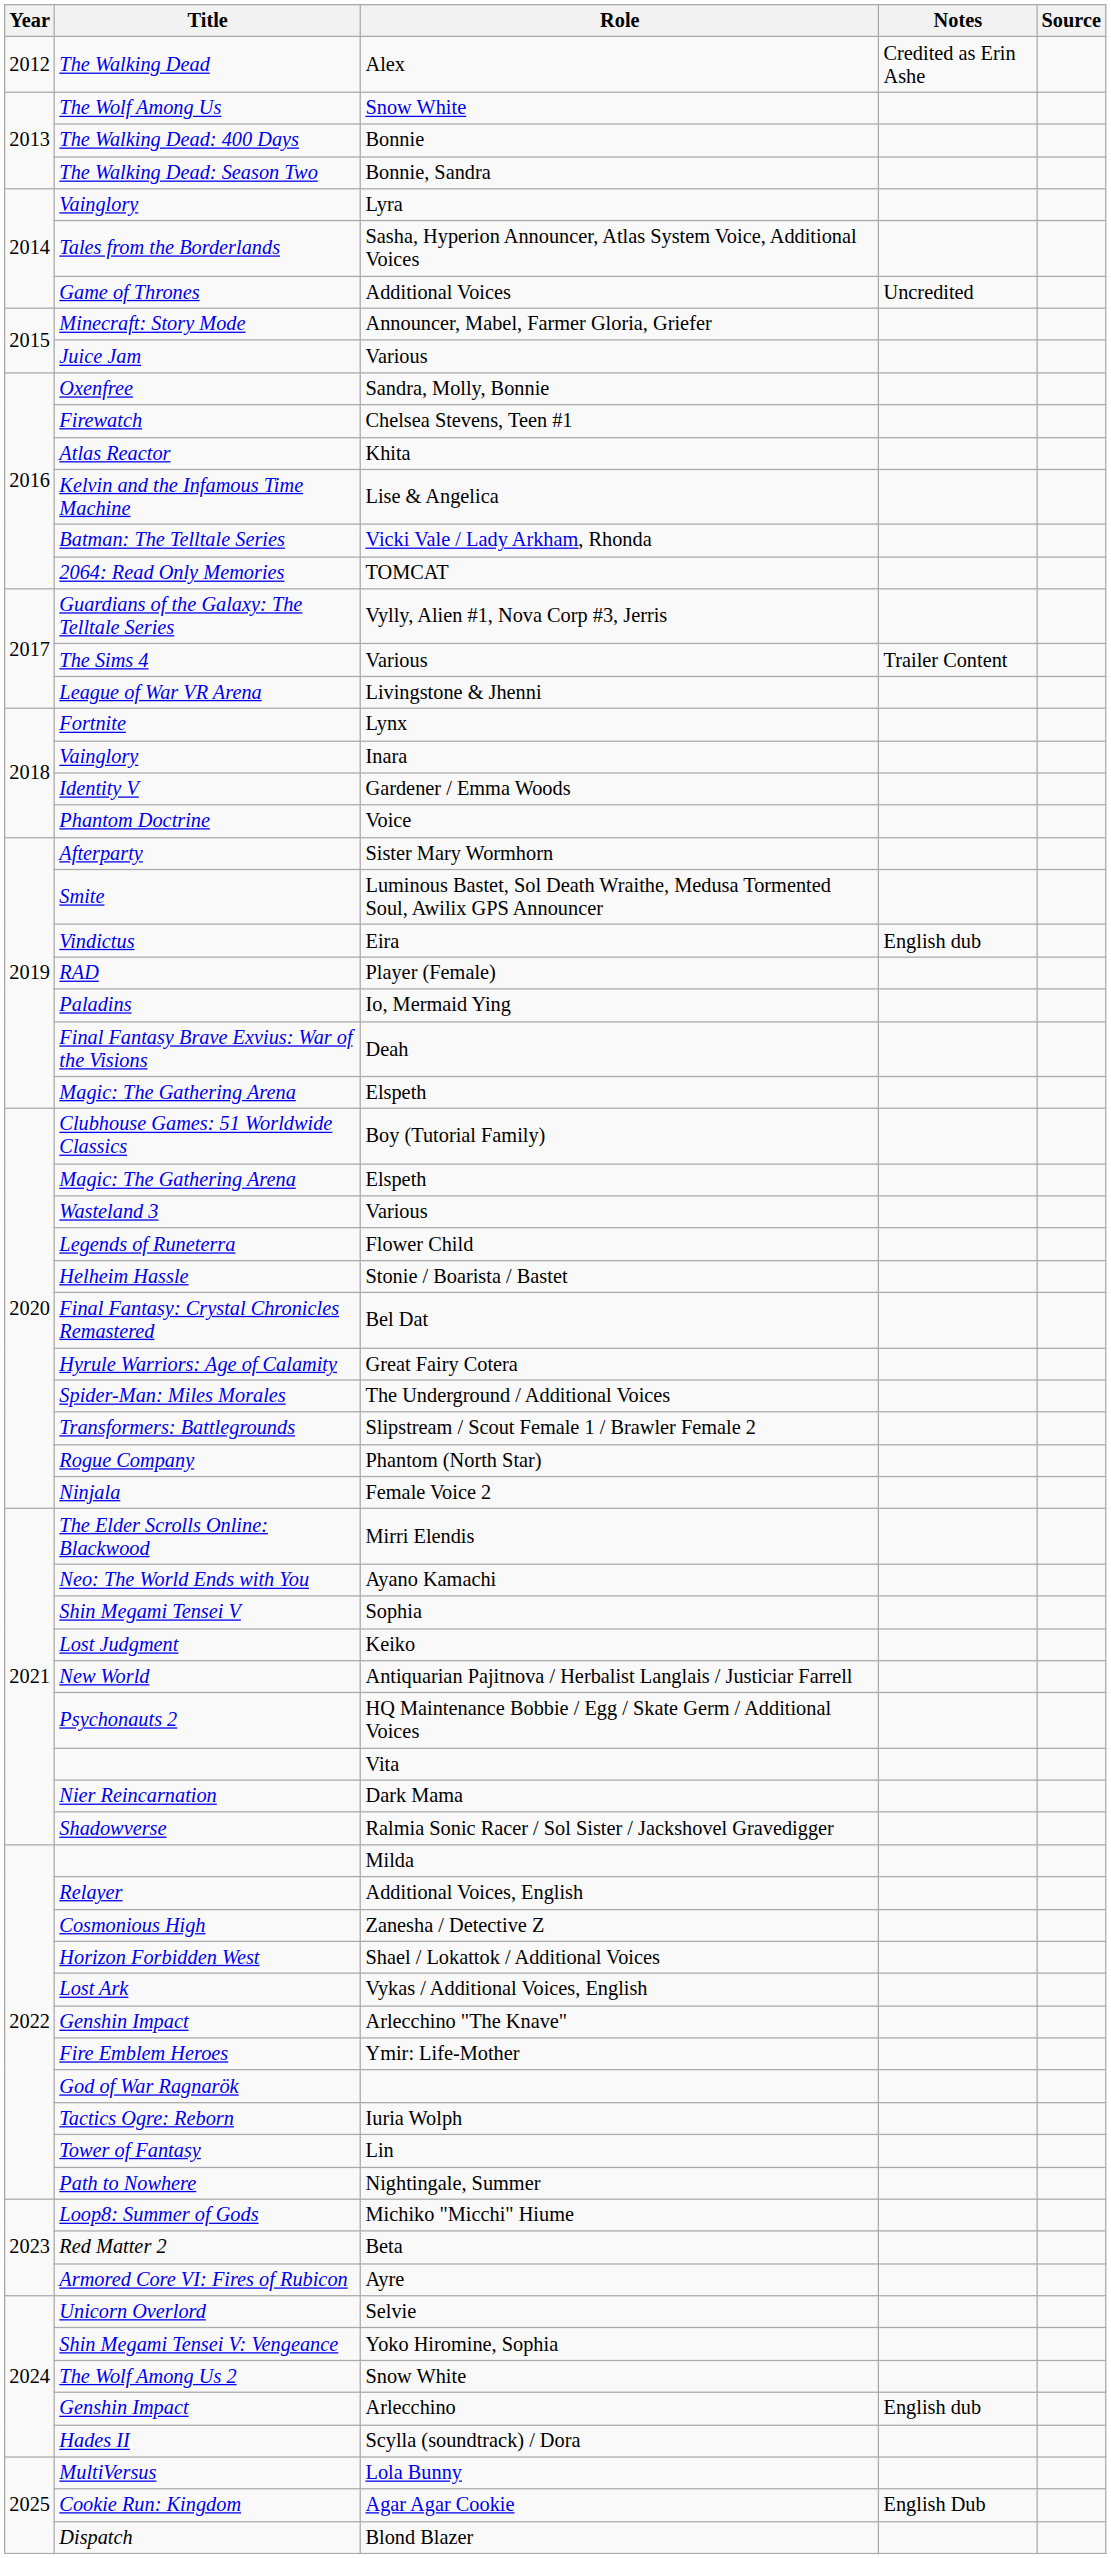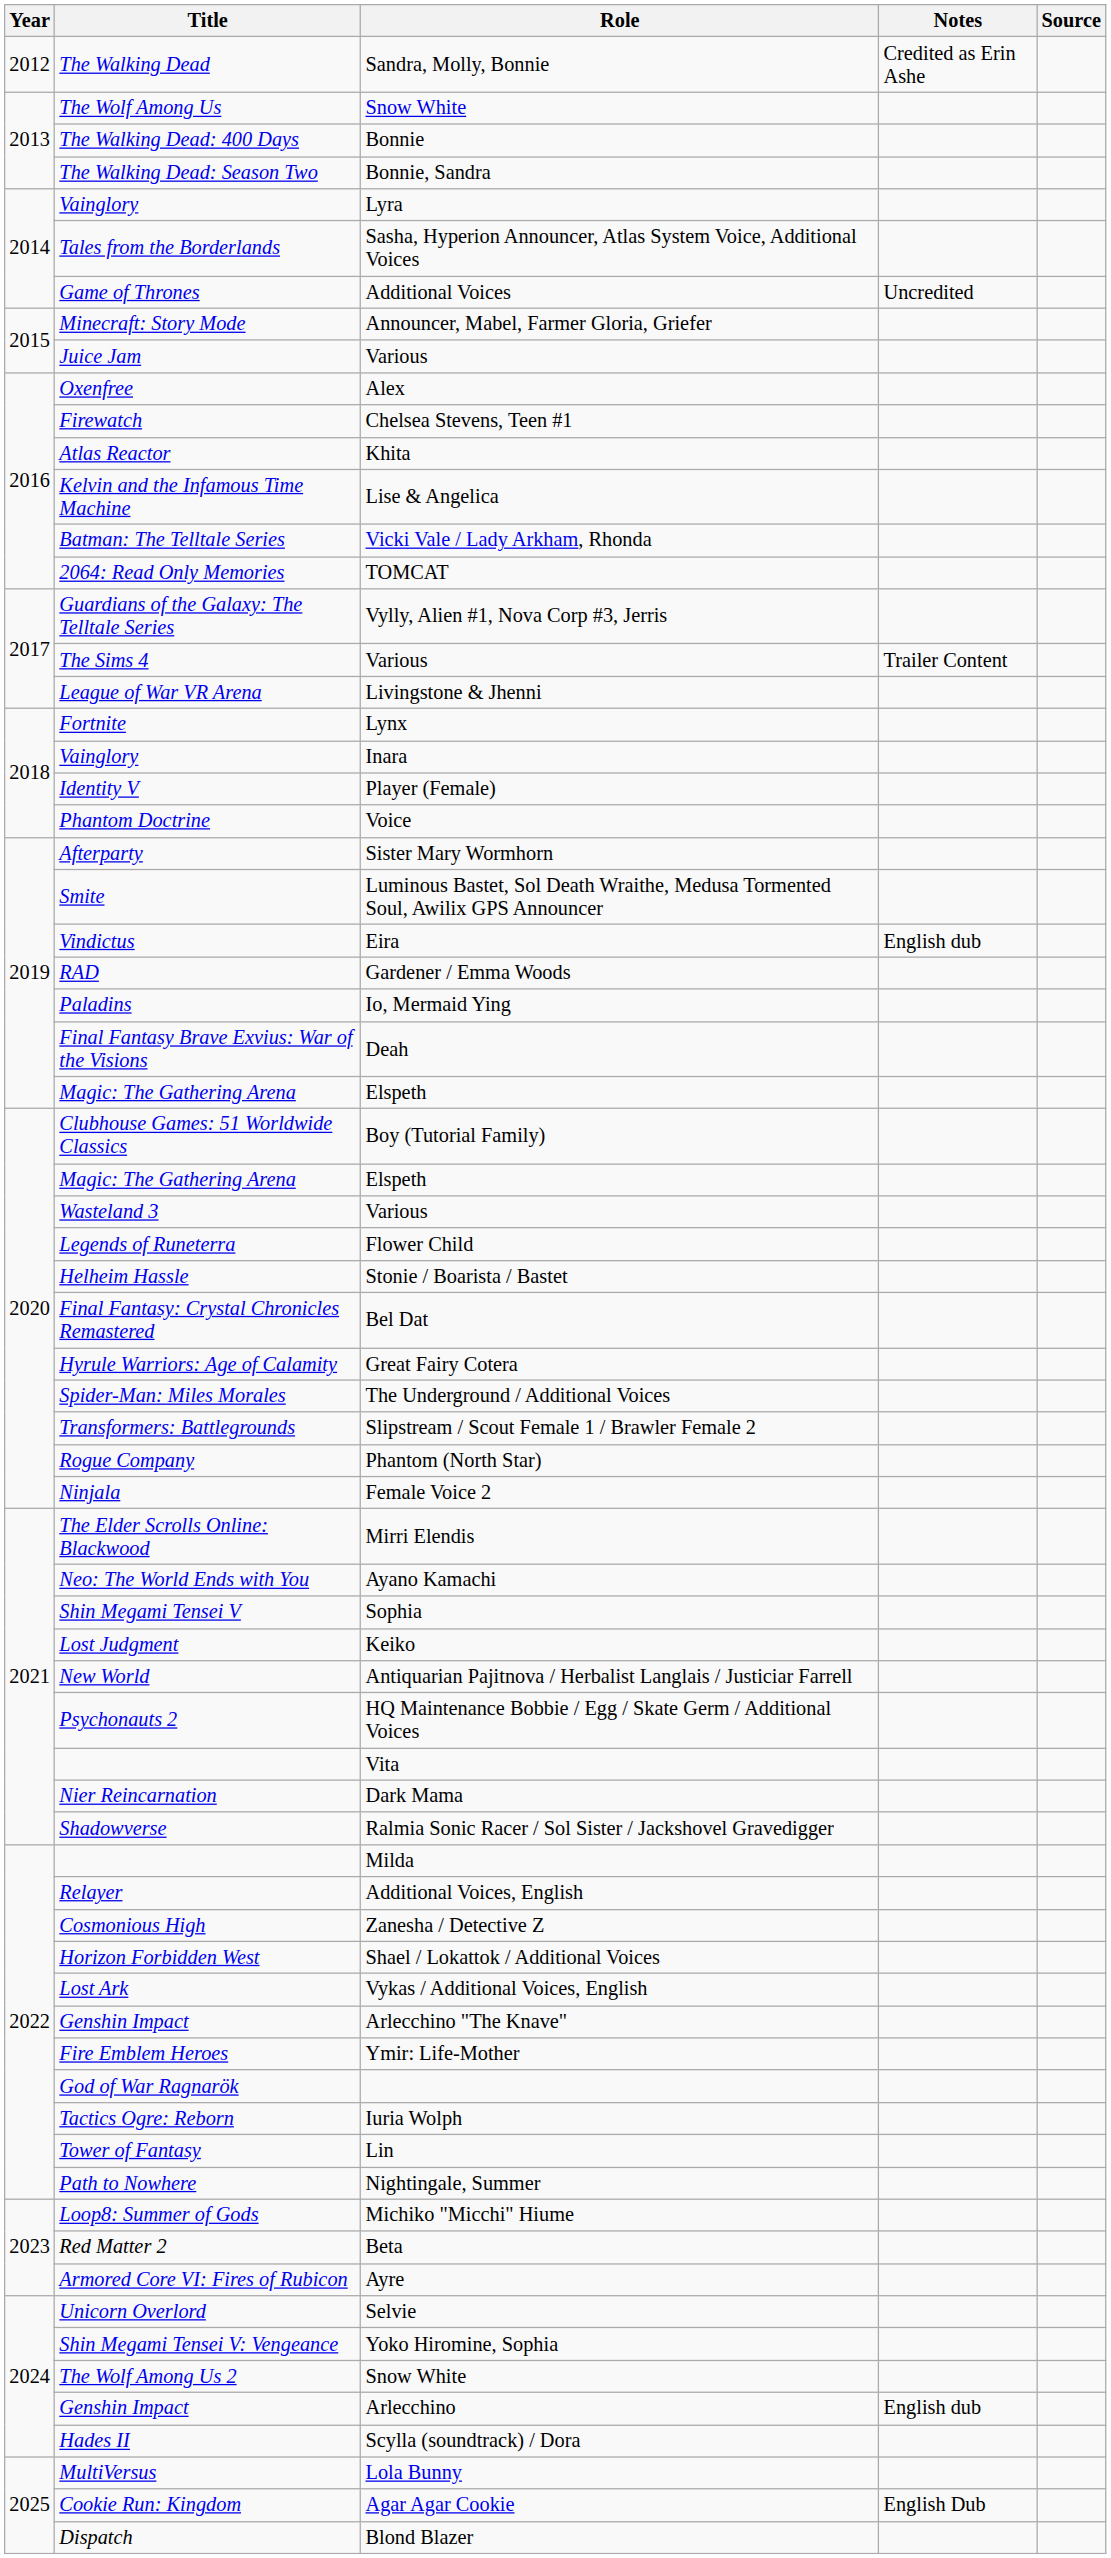 <table class="wikitable sortable">
 <tr>
 <th>Year</th>
 <th>Title</th>
 <th>Role</th>
 <th class="unsortable">Notes</th>
 <th>Source</th>
 </tr>
 <tr>
 <td>2012</td>
 <td><em><a href='#'>The Walking Dead</a></em></td>
-<td>Alex</td>
+<td>Sandra, Molly, Bonnie</td>
 <td>Credited as Erin Ashe</td>
 <td></td>
 </tr>
 <tr>
 <td rowspan="3">2013</td>
 <td><em><a href='#'>The Wolf Among Us</a></em></td>
 <td><a href='#'>Snow White</a></td>
 <td></td>
 <td></td>
 </tr>
 <tr>
 <td><em><a href='#'>The Walking Dead: 400 Days</a></em></td>
 <td>Bonnie</td>
 <td></td>
 <td></td>
 </tr>
 <tr>
 <td><em><a href='#'>The Walking Dead: Season Two</a></em></td>
 <td>Bonnie, Sandra</td>
 <td></td>
 <td></td>
 </tr>
 <tr>
 <td rowspan="3">2014</td>
 <td><em><a href='#'>Vainglory</a></em></td>
 <td>Lyra</td>
 <td></td>
 <td></td>
 </tr>
 <tr>
 <td><em><a href='#'>Tales from the Borderlands</a></em></td>
 <td>Sasha, Hyperion Announcer, Atlas System Voice, Additional Voices</td>
 <td></td>
 <td></td>
 </tr>
 <tr>
 <td><em><a href='#'>Game of Thrones</a></em></td>
 <td>Additional Voices</td>
 <td>Uncredited</td>
 <td></td>
 </tr>
 <tr>
 <td rowspan="2">2015</td>
 <td><em><a href='#'>Minecraft: Story Mode</a></em></td>
 <td>Announcer, Mabel, Farmer Gloria, Griefer</td>
 <td></td>
 <td></td>
 </tr>
 <tr>
 <td><em><a href='#'>Juice Jam</a></em></td>
 <td>Various</td>
 <td></td>
 <td></td>
 </tr>
 <tr>
 <td rowspan="6">2016</td>
 <td><em><a href='#'>Oxenfree</a></em></td>
-<td>Sandra, Molly, Bonnie</td>
+<td>Alex</td>
 <td></td>
 <td></td>
 </tr>
 <tr>
 <td><em><a href='#'>Firewatch</a></em></td>
 <td>Chelsea Stevens, Teen #1</td>
 <td></td>
 <td></td>
 </tr>
 <tr>
 <td><em><a href='#'>Atlas Reactor</a></em></td>
 <td>Khita</td>
 <td></td>
 <td></td>
 </tr>
 <tr>
 <td><em><a href='#'>Kelvin and the Infamous Time Machine</a></em></td>
 <td>Lise & Angelica</td>
 <td></td>
 <td></td>
 </tr>
 <tr>
 <td><em><a href='#'>Batman: The Telltale Series</a></em></td>
 <td><a href='#'>Vicki Vale / Lady Arkham</a>, Rhonda</td>
 <td></td>
 <td></td>
 </tr>
 <tr>
 <td><em><a href='#'>2064: Read Only Memories</a></em></td>
 <td>TOMCAT</td>
 <td></td>
 <td></td>
 </tr>
 <tr>
 <td rowspan="3">2017</td>
 <td><em><a href='#'>Guardians of the Galaxy: The Telltale Series</a></em></td>
 <td>Vylly, Alien #1, Nova Corp #3, Jerris</td>
 <td></td>
 <td></td>
 </tr>
 <tr>
 <td><em><a href='#'>The Sims 4</a></em></td>
 <td>Various</td>
 <td>Trailer Content</td>
 <td></td>
 </tr>
 <tr>
 <td><em><a href='#'>League of War VR Arena</a></em></td>
 <td>Livingstone & Jhenni</td>
 <td></td>
 <td></td>
 </tr>
 <tr>
 <td rowspan="4">2018</td>
 <td><em><a href='#'>Fortnite</a></em></td>
 <td>Lynx</td>
 <td></td>
 <td></td>
 </tr>
 <tr>
 <td><em><a href='#'>Vainglory</a></em></td>
 <td>Inara</td>
 <td></td>
 <td></td>
 </tr>
 <tr>
 <td><em><a href='#'>Identity V</a></em></td>
-<td>Gardener / Emma Woods</td>
+<td>Player (Female)</td>
 <td></td>
 <td></td>
 </tr>
 <tr>
 <td><em><a href='#'>Phantom Doctrine</a></em></td>
 <td>Voice</td>
 <td></td>
 <td></td>
 </tr>
 <tr>
 <td rowspan="7">2019</td>
 <td><em><a href='#'>Afterparty</a></em></td>
 <td>Sister Mary Wormhorn</td>
 <td></td>
 <td></td>
 </tr>
 <tr>
 <td><em><a href='#'>Smite</a></em></td>
 <td>Luminous Bastet, Sol Death Wraithe, Medusa Tormented Soul, Awilix GPS Announcer</td>
 <td></td>
 <td></td>
 </tr>
 <tr>
 <td><em><a href='#'>Vindictus</a></em></td>
 <td>Eira</td>
 <td>English dub</td>
 <td></td>
 </tr>
 <tr>
 <td><em><a href='#'>RAD</a></em></td>
-<td>Player (Female)</td>
+<td>Gardener / Emma Woods</td>
 <td></td>
 <td></td>
 </tr>
 <tr>
 <td><em><a href='#'>Paladins</a></em></td>
 <td>Io, Mermaid Ying</td>
 <td></td>
 <td></td>
 </tr>
 <tr>
 <td><em><a href='#'>Final Fantasy Brave Exvius: War of the Visions</a></em></td>
 <td>Deah</td>
 <td></td>
 <td></td>
 </tr>
 <tr>
 <td><em><a href='#'>Magic: The Gathering Arena</a></em></td>
 <td>Elspeth</td>
 <td></td>
 <td></td>
 </tr>
 <tr>
 <td rowspan="11">2020</td>
 <td><em><a href='#'>Clubhouse Games: 51 Worldwide Classics</a></em></td>
 <td>Boy (Tutorial Family)</td>
 <td></td>
 <td></td>
 </tr>
 <tr>
 <td><em><a href='#'>Magic: The Gathering Arena</a></em></td>
 <td>Elspeth</td>
 <td></td>
 <td></td>
 </tr>
 <tr>
 <td><em><a href='#'>Wasteland 3</a></em></td>
 <td>Various</td>
 <td></td>
 <td></td>
 </tr>
 <tr>
 <td><em><a href='#'>Legends of Runeterra</a></em></td>
 <td>Flower Child</td>
 <td></td>
 <td></td>
 </tr>
 <tr>
 <td><em><a href='#'>Helheim Hassle</a></em></td>
 <td>Stonie / Boarista / Bastet</td>
 <td></td>
 <td></td>
 </tr>
 <tr>
 <td><em><a href='#'>Final Fantasy: Crystal Chronicles Remastered</a></em></td>
 <td>Bel Dat</td>
 <td></td>
 <td></td>
 </tr>
 <tr>
 <td><em><a href='#'>Hyrule Warriors: Age of Calamity</a></em></td>
 <td>Great Fairy Cotera</td>
 <td></td>
 <td></td>
 </tr>
 <tr>
 <td><em><a href='#'>Spider-Man: Miles Morales</a></em></td>
 <td>The Underground / Additional Voices</td>
 <td></td>
 <td></td>
 </tr>
 <tr>
 <td><em><a href='#'>Transformers: Battlegrounds</a></em></td>
 <td>Slipstream / Scout Female 1 / Brawler Female 2</td>
 <td></td>
 <td></td>
 </tr>
 <tr>
 <td><em><a href='#'>Rogue Company</a></em></td>
 <td>Phantom (North Star)</td>
 <td></td>
 <td></td>
 </tr>
 <tr>
 <td><em><a href='#'>Ninjala</a></em></td>
 <td>Female Voice 2</td>
 <td></td>
 <td></td>
 </tr>
 <tr>
 <td rowspan="9">2021</td>
 <td><em><a href='#'>The Elder Scrolls Online: Blackwood</a></em></td>
 <td>Mirri Elendis</td>
 <td></td>
 <td></td>
 </tr>
 <tr>
 <td><em><a href='#'>Neo: The World Ends with You</a></em></td>
 <td>Ayano Kamachi</td>
 <td></td>
 <td></td>
 </tr>
 <tr>
 <td><em><a href='#'>Shin Megami Tensei V</a></em></td>
 <td>Sophia</td>
 <td></td>
 <td></td>
 </tr>
 <tr>
 <td><em><a href='#'>Lost Judgment</a></em></td>
 <td>Keiko</td>
 <td></td>
 <td></td>
 </tr>
 <tr>
 <td><em><a href='#'>New World</a></em></td>
 <td>Antiquarian Pajitnova / Herbalist Langlais / Justiciar Farrell</td>
 <td></td>
 <td></td>
 </tr>
 <tr>
 <td><em><a href='#'>Psychonauts 2</a></em></td>
 <td>HQ Maintenance Bobbie / Egg / Skate Germ / Additional Voices</td>
 <td></td>
 <td></td>
 </tr>
 <tr>
 <td><em></em></td>
 <td>Vita</td>
 <td></td>
 <td></td>
 </tr>
 <tr>
 <td><em><a href='#'>Nier Reincarnation</a></em></td>
 <td>Dark Mama</td>
 <td></td>
 <td></td>
 </tr>
 <tr>
 <td><em><a href='#'>Shadowverse</a></em></td>
 <td>Ralmia Sonic Racer / Sol Sister / Jackshovel Gravedigger</td>
 <td></td>
 <td></td>
 </tr>
 <tr>
 <td rowspan="11">2022</td>
 <td><em></em></td>
 <td>Milda</td>
 <td></td>
 <td></td>
 </tr>
 <tr>
 <td><em><a href='#'>Relayer</a></em></td>
 <td>Additional Voices, English</td>
 <td></td>
 <td></td>
 </tr>
 <tr>
 <td><em><a href='#'>Cosmonious High</a></em></td>
 <td>Zanesha / Detective Z</td>
 <td></td>
 <td></td>
 </tr>
 <tr>
 <td><em><a href='#'>Horizon Forbidden West</a></em></td>
 <td>Shael / Lokattok / Additional Voices</td>
 <td></td>
 <td></td>
 </tr>
 <tr>
 <td><em><a href='#'>Lost Ark</a></em></td>
 <td>Vykas / Additional Voices, English</td>
 <td></td>
 <td></td>
 </tr>
 <tr>
 <td><em><a href='#'>Genshin Impact</a></em></td>
 <td>Arlecchino "The Knave"</td>
 <td></td>
 <td></td>
 </tr>
 <tr>
 <td><em><a href='#'>Fire Emblem Heroes</a></em></td>
 <td>Ymir: Life-Mother</td>
 <td></td>
 <td></td>
 </tr>
 <tr>
 <td><em><a href='#'>God of War Ragnarök</a></em></td>
 <td></td>
 <td></td>
 <td></td>
 </tr>
 <tr>
 <td><em><a href='#'>Tactics Ogre: Reborn</a></em></td>
 <td>Iuria Wolph</td>
 <td></td>
 <td></td>
 </tr>
 <tr>
 <td><em><a href='#'>Tower of Fantasy</a></em></td>
 <td>Lin</td>
 <td></td>
 <td></td>
 </tr>
 <tr>
 <td><em><a href='#'>Path to Nowhere</a></em></td>
 <td>Nightingale, Summer</td>
 <td></td>
 <td></td>
 </tr>
 <tr>
 <td rowspan="3">2023</td>
 <td><em><a href='#'>Loop8: Summer of Gods</a></em></td>
 <td>Michiko "Micchi" Hiume</td>
 <td></td>
 <td></td>
 </tr>
 <tr>
 <td><em>Red Matter 2</em></td>
 <td>Beta</td>
 <td></td>
 <td></td>
 </tr>
 <tr>
 <td><em><a href='#'>Armored Core VI: Fires of Rubicon</a></em></td>
 <td>Ayre</td>
 <td></td>
 <td></td>
 </tr>
 <tr>
 <td rowspan="5">2024</td>
 <td><em><a href='#'>Unicorn Overlord</a></em></td>
 <td>Selvie</td>
 <td></td>
 <td></td>
 </tr>
 <tr>
 <td><em><a href='#'>Shin Megami Tensei V: Vengeance</a></em></td>
 <td>Yoko Hiromine, Sophia</td>
 <td></td>
 <td></td>
 </tr>
 <tr>
 <td><em><a href='#'>The Wolf Among Us 2</a></em></td>
 <td>Snow White</td>
 <td></td>
 <td></td>
 </tr>
 <tr>
 <td><em><a href='#'>Genshin Impact</a></em></td>
 <td>Arlecchino</td>
 <td>English dub</td>
 <td></td>
 </tr>
 <tr>
 <td><em><a href='#'>Hades II</a></em></td>
 <td>Scylla (soundtrack) / Dora</td>
 <td></td>
 <td></td>
 </tr>
 <tr>
 <td rowspan="3">2025</td>
 <td><em><a href='#'>MultiVersus</a></em></td>
 <td><a href='#'>Lola Bunny</a></td>
 <td></td>
 <td></td>
 </tr>
 <tr>
 <td><em><a href='#'>Cookie Run: Kingdom</a></em></td>
 <td><a href='#'>Agar Agar Cookie</a></td>
 <td>English Dub</td>
 <td></td>
 </tr>
 <tr>
 <td><em>Dispatch</em></td>
 <td>Blond Blazer</td>
 <td></td>
 <td></td>
 </tr>
 </table>
